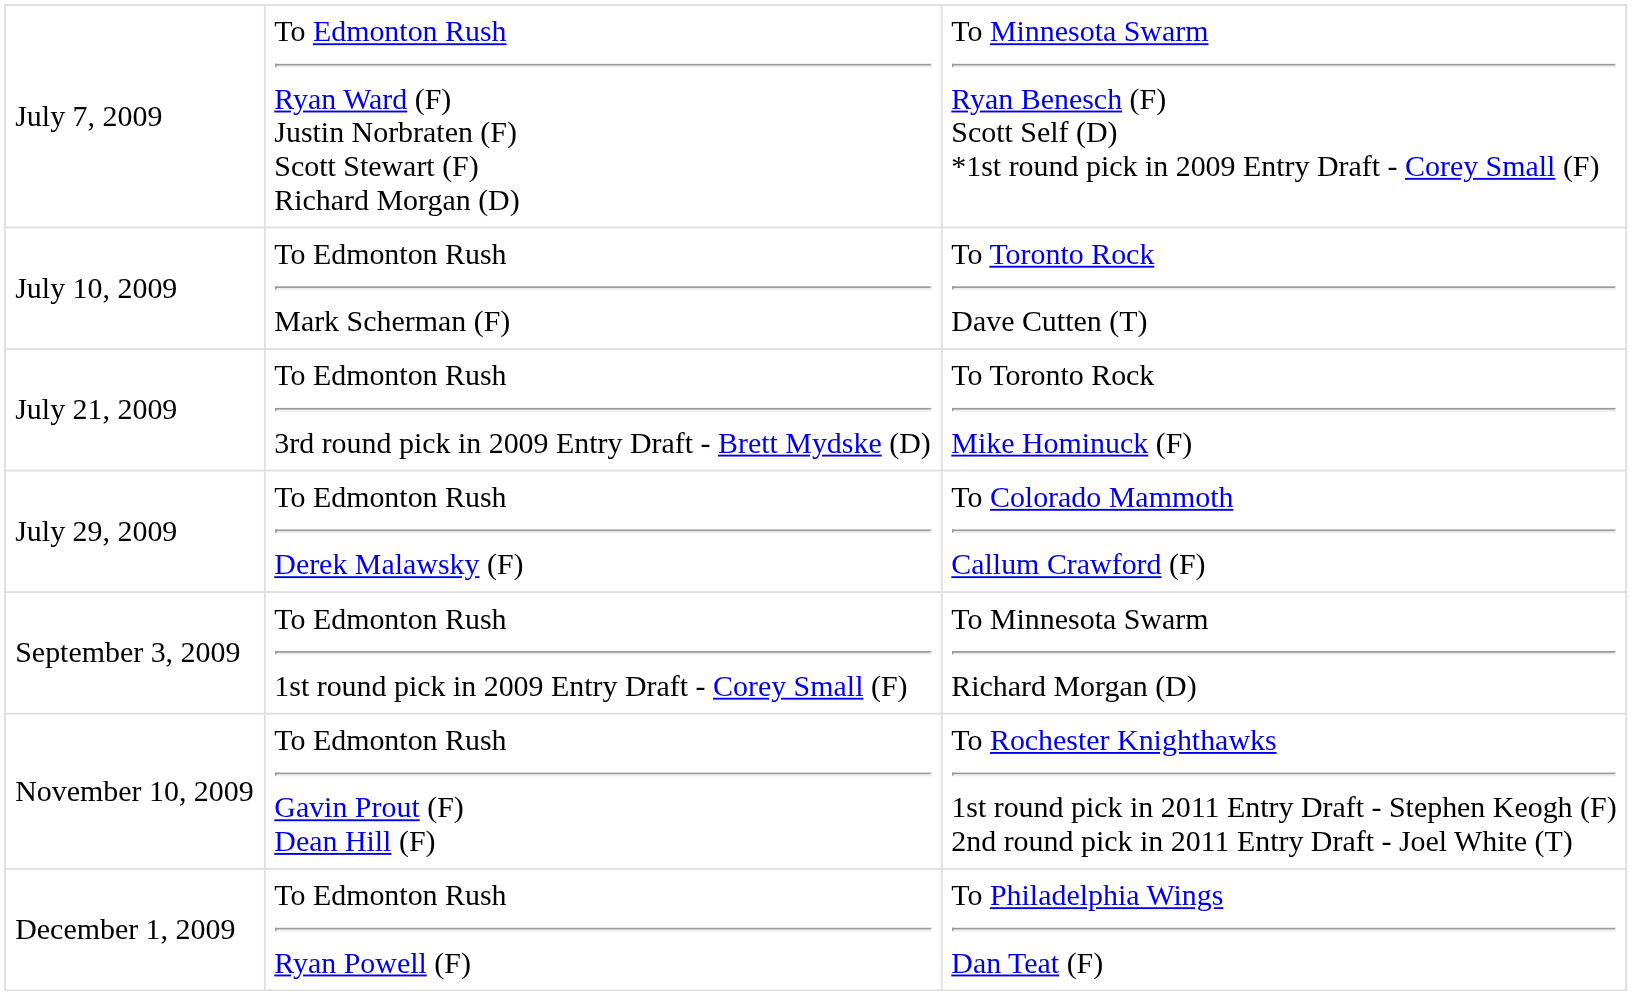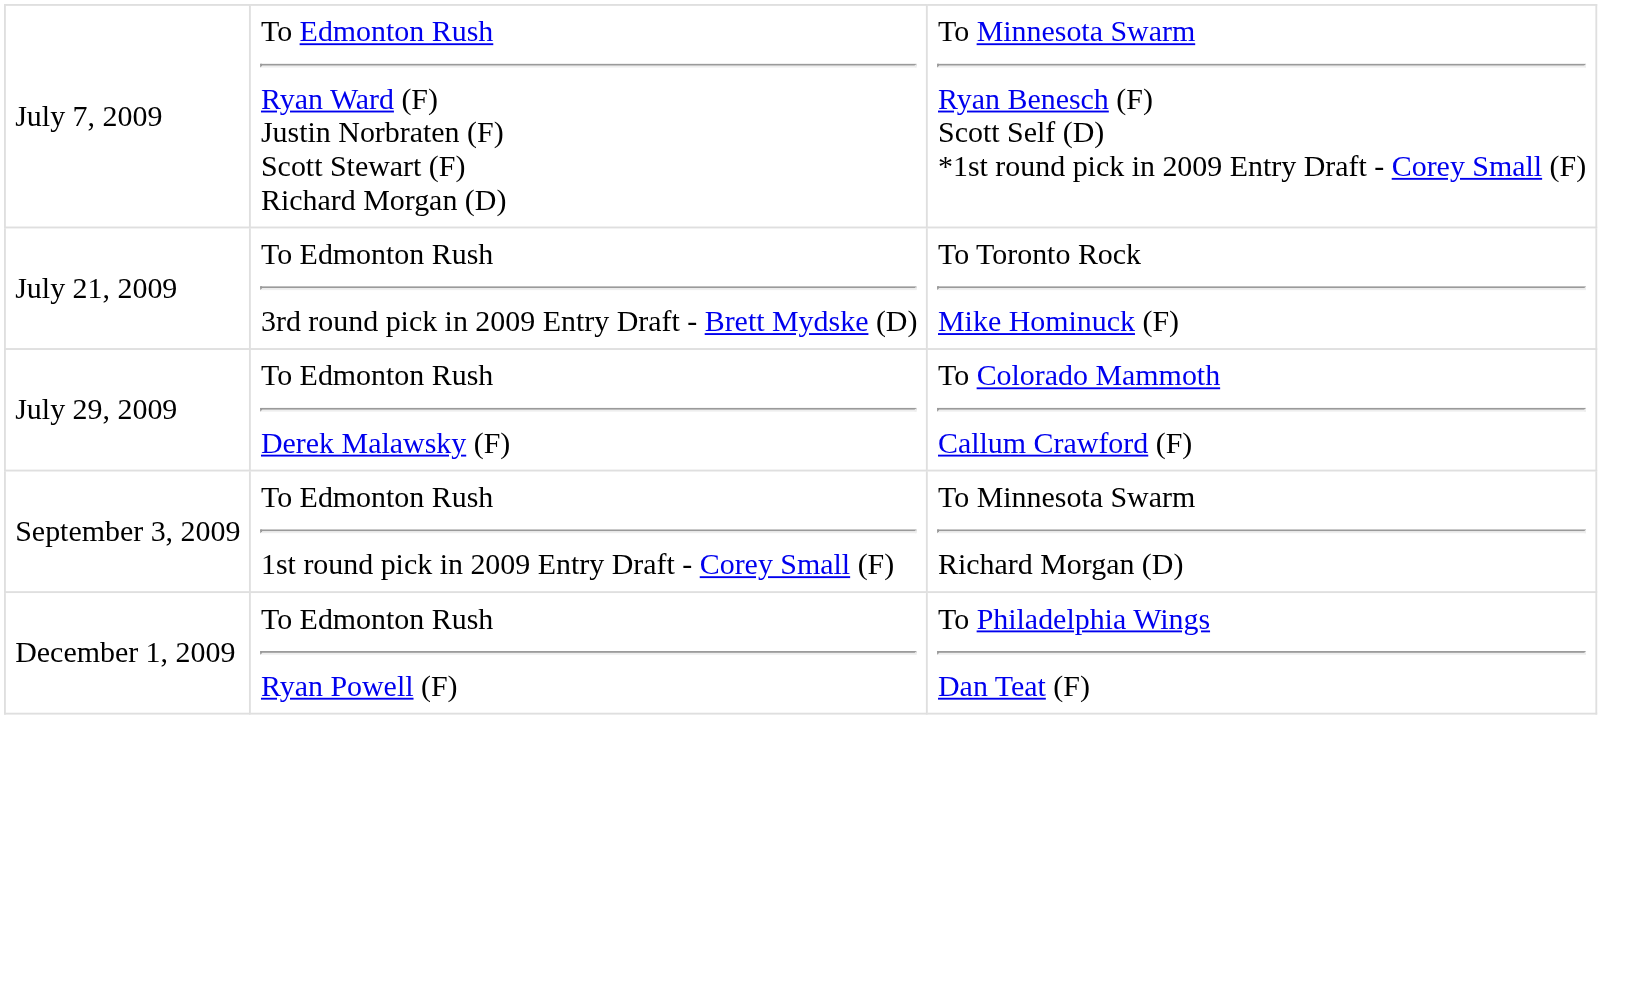 <table border=1 style="border-collapse:collapse" bordercolor="#DFDFDF"  cellpadding="5">
 <tr>
 <td>July 7, 2009</td>
 <td valign="top">To <a href='#'>Edmonton Rush</a> <hr> <a href='#'>Ryan Ward</a> (F) <br> Justin Norbraten (F) <br> Scott Stewart (F) <br> Richard Morgan (D)</td>
 <td valign="top">To <a href='#'>Minnesota Swarm</a> <hr> <a href='#'>Ryan Benesch</a> (F) <br> Scott Self (D) <br> *1st round pick in 2009 Entry Draft - <a href='#'>Corey Small</a> (F)</td>
-</tr>
-<tr>
-<td>July 10, 2009</td>
-<td valign="top">To Edmonton Rush <hr> Mark Scherman (F)</td>
-<td valign="top">To <a href='#'>Toronto Rock</a> <hr> Dave Cutten (T)</td>
 </tr>
 <tr>
 <td>July 21, 2009</td>
 <td valign="top">To Edmonton Rush <hr> 3rd round pick in 2009 Entry Draft - <a href='#'>Brett Mydske</a> (D)</td>
 <td valign="top">To Toronto Rock <hr> <a href='#'>Mike Hominuck</a> (F)</td>
 </tr>
 <tr>
 <td>July 29, 2009</td>
 <td valign="top">To Edmonton Rush <hr> <a href='#'>Derek Malawsky</a> (F)</td>
 <td valign="top">To <a href='#'>Colorado Mammoth</a> <hr> <a href='#'>Callum Crawford</a> (F)</td>
 </tr>
 <tr>
 <td>September 3, 2009</td>
 <td valign="top">To Edmonton Rush <hr> 1st round pick in 2009 Entry Draft - <a href='#'>Corey Small</a> (F)</td>
 <td valign="top">To Minnesota Swarm <hr> Richard Morgan (D)</td>
 </tr>
 <tr>
-<td>November 10, 2009</td>
-<td valign="top">To Edmonton Rush <hr> <a href='#'>Gavin Prout</a> (F) <br> <a href='#'>Dean Hill</a> (F)</td>
-<td valign="top">To <a href='#'>Rochester Knighthawks</a> <hr> 1st round pick in 2011 Entry Draft - Stephen Keogh (F) <br> 2nd round pick in 2011 Entry Draft - Joel White (T)</td>
-</tr>
-<tr>
 <td>December 1, 2009</td>
 <td valign="top">To Edmonton Rush <hr> <a href='#'>Ryan Powell</a> (F)</td>
 <td valign="top">To <a href='#'>Philadelphia Wings</a> <hr> <a href='#'>Dan Teat</a> (F)</td>
 </tr>
 </table>
